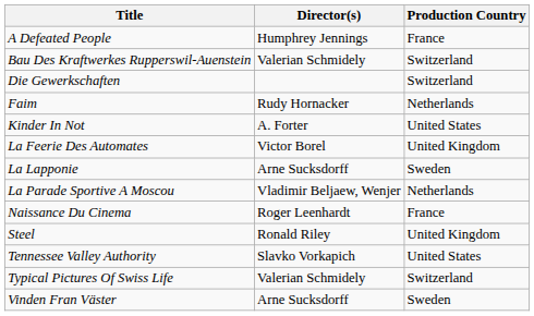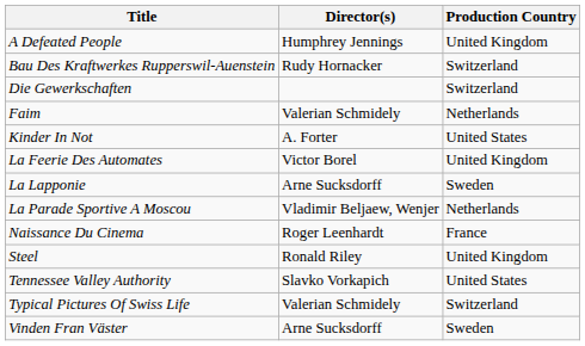 <table class="wikitable">
 <tr>
 <th>Title</th>
 <th>Director(s)</th>
 <th>Production Country</th>
 </tr>
 <tr>
 <td><em>A Defeated People</em></td>
 <td>Humphrey Jennings</td>
-<td>France</td>
+<td>United Kingdom</td>
 </tr>
 <tr>
 <td><em>Bau Des Kraftwerkes Rupperswil-Auenstein</em></td>
-<td>Valerian Schmidely</td>
+<td>Rudy Hornacker</td>
 <td>Switzerland</td>
 </tr>
 <tr>
 <td><em>Die Gewerkschaften</em></td>
 <td></td>
 <td>Switzerland</td>
 </tr>
 <tr>
 <td><em>Faim</em></td>
-<td>Rudy Hornacker</td>
+<td>Valerian Schmidely</td>
 <td>Netherlands</td>
 </tr>
 <tr>
 <td><em>Kinder In Not</em></td>
 <td>A. Forter</td>
 <td>United States</td>
 </tr>
 <tr>
 <td><em>La Feerie Des Automates</em></td>
 <td>Victor Borel</td>
 <td>United Kingdom</td>
 </tr>
 <tr>
 <td><em>La Lapponie</em></td>
 <td>Arne Sucksdorff</td>
 <td>Sweden</td>
 </tr>
 <tr>
 <td><em>La Parade Sportive A Moscou</em></td>
 <td>Vladimir Beljaew, Wenjer</td>
 <td>Netherlands</td>
 </tr>
 <tr>
 <td><em>Naissance Du Cinema</em></td>
 <td>Roger Leenhardt</td>
 <td>France</td>
 </tr>
 <tr>
 <td><em>Steel</em></td>
 <td>Ronald Riley</td>
 <td>United Kingdom</td>
 </tr>
 <tr>
 <td><em>Tennessee Valley Authority</em></td>
 <td>Slavko Vorkapich</td>
 <td>United States</td>
 </tr>
 <tr>
 <td><em>Typical Pictures Of Swiss Life</em></td>
 <td>Valerian Schmidely</td>
 <td>Switzerland</td>
 </tr>
 <tr>
 <td><em>Vinden Fran Väster</em></td>
 <td>Arne Sucksdorff</td>
 <td>Sweden</td>
 </tr>
 </table>
